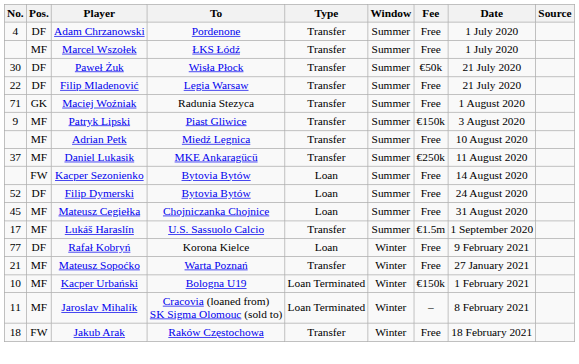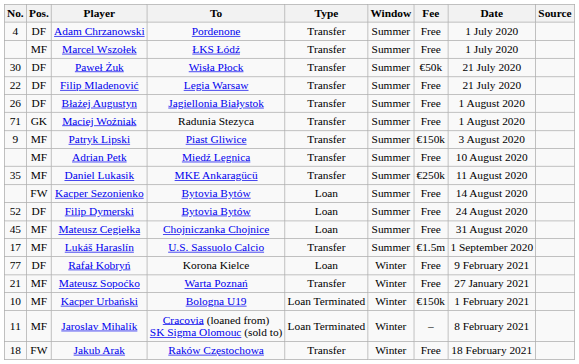 <table class="wikitable" style="text-align: center">
 <tr>
 <th>No.</th>
 <th>Pos.</th>
 <th>Player</th>
 <th>To</th>
 <th>Type</th>
 <th>Window</th>
 <th>Fee</th>
 <th>Date</th>
 <th>Source</th>
 </tr>
 <tr>
 <td>4</td>
 <td>DF</td>
 <td><a href='#'>Adam Chrzanowski</a></td>
 <td><a href='#'>Pordenone</a></td>
 <td>Transfer</td>
 <td>Summer</td>
 <td>Free</td>
 <td>1 July 2020</td>
 <td></td>
 </tr>
 <tr>
 <td></td>
 <td>MF</td>
 <td><a href='#'>Marcel Wszołek</a></td>
 <td><a href='#'>ŁKS Łódź</a></td>
 <td>Transfer</td>
 <td>Summer</td>
 <td>Free</td>
 <td>1 July 2020</td>
 <td></td>
 </tr>
 <tr>
 <td>30</td>
 <td>DF</td>
 <td><a href='#'>Paweł Żuk</a></td>
 <td><a href='#'>Wisła Płock</a></td>
 <td>Transfer</td>
 <td>Summer</td>
 <td>€50k</td>
 <td>21 July 2020</td>
 <td></td>
 </tr>
 <tr>
 <td>22</td>
 <td>DF</td>
 <td><a href='#'>Filip Mladenović</a></td>
 <td><a href='#'>Legia Warsaw</a></td>
 <td>Transfer</td>
 <td>Summer</td>
 <td>Free</td>
 <td>21 July 2020</td>
 <td></td>
 </tr>
 <tr>
+<td>26</td>
+<td>DF</td>
+<td><a href='#'>Błażej Augustyn</a></td>
+<td><a href='#'>Jagiellonia Białystok</a></td>
+<td>Transfer</td>
+<td>Summer</td>
+<td>Free</td>
+<td>1 August 2020</td>
+<td></td>
+</tr>
+<tr>
 <td>71</td>
 <td>GK</td>
 <td><a href='#'>Maciej Woźniak</a></td>
 <td>Radunia Stezyca</td>
 <td>Transfer</td>
 <td>Summer</td>
 <td>Free</td>
 <td>1 August 2020</td>
 <td></td>
 </tr>
 <tr>
 <td>9</td>
 <td>MF</td>
 <td><a href='#'>Patryk Lipski</a></td>
 <td><a href='#'>Piast Gliwice</a></td>
 <td>Transfer</td>
 <td>Summer</td>
 <td>€150k</td>
 <td>3 August 2020</td>
 <td></td>
 </tr>
 <tr>
 <td></td>
 <td>MF</td>
 <td><a href='#'>Adrian Petk</a></td>
 <td><a href='#'>Miedź Legnica</a></td>
 <td>Transfer</td>
 <td>Summer</td>
 <td>Free</td>
 <td>10 August 2020</td>
 <td></td>
 </tr>
 <tr>
-<td>37</td>
+<td>35</td>
 <td>MF</td>
 <td><a href='#'>Daniel Lukasik</a></td>
 <td><a href='#'>MKE Ankaragücü</a></td>
 <td>Transfer</td>
 <td>Summer</td>
 <td>€250k</td>
 <td>11 August 2020</td>
 <td></td>
 </tr>
 <tr>
 <td></td>
 <td>FW</td>
 <td><a href='#'>Kacper Sezonienko</a></td>
 <td><a href='#'>Bytovia Bytów</a></td>
 <td>Loan</td>
 <td>Summer</td>
 <td>Free</td>
 <td>14 August 2020</td>
 <td></td>
 </tr>
 <tr>
 <td>52</td>
 <td>DF</td>
 <td><a href='#'>Filip Dymerski</a></td>
 <td><a href='#'>Bytovia Bytów</a></td>
 <td>Loan</td>
 <td>Summer</td>
 <td>Free</td>
 <td>24 August 2020</td>
 <td></td>
 </tr>
 <tr>
 <td>45</td>
 <td>MF</td>
 <td><a href='#'>Mateusz Cegiełka</a></td>
 <td><a href='#'>Chojniczanka Chojnice</a></td>
 <td>Loan</td>
 <td>Summer</td>
 <td>Free</td>
 <td>31 August 2020</td>
 <td></td>
 </tr>
 <tr>
 <td>17</td>
 <td>MF</td>
 <td><a href='#'>Lukáš Haraslín</a></td>
 <td><a href='#'>U.S. Sassuolo Calcio</a></td>
 <td>Transfer</td>
 <td>Summer</td>
 <td>€1.5m</td>
 <td>1 September 2020</td>
 <td></td>
 </tr>
 <tr>
 <td>77</td>
 <td>DF</td>
 <td><a href='#'>Rafał Kobryń</a></td>
 <td>Korona Kielce</td>
 <td>Loan</td>
 <td>Winter</td>
 <td>Free</td>
 <td>9 February 2021</td>
 <td></td>
 </tr>
 <tr>
 <td>21</td>
 <td>MF</td>
 <td><a href='#'>Mateusz Sopoćko</a></td>
 <td><a href='#'>Warta Poznań</a></td>
 <td>Transfer</td>
 <td>Winter</td>
 <td>Free</td>
 <td>27 January 2021</td>
 <td></td>
 </tr>
 <tr>
 <td>10</td>
 <td>MF</td>
 <td><a href='#'>Kacper Urbański</a></td>
 <td><a href='#'>Bologna U19</a></td>
 <td>Loan Terminated</td>
 <td>Winter</td>
 <td>€150k</td>
 <td>1 February 2021</td>
 <td></td>
 </tr>
 <tr>
 <td>11</td>
 <td>MF</td>
 <td><a href='#'>Jaroslav Mihalík</a></td>
 <td><a href='#'>Cracovia</a> (loaned from)<br><a href='#'>SK Sigma Olomouc</a> (sold to)</td>
 <td>Loan Terminated</td>
 <td>Winter</td>
 <td>–</td>
 <td>8 February 2021</td>
 <td></td>
 </tr>
 <tr>
 <td>18</td>
 <td>FW</td>
 <td><a href='#'>Jakub Arak</a></td>
 <td><a href='#'>Raków Częstochowa</a></td>
 <td>Transfer</td>
 <td>Winter</td>
 <td>Free</td>
 <td>18 February 2021</td>
 <td></td>
 </tr>
 </table>
